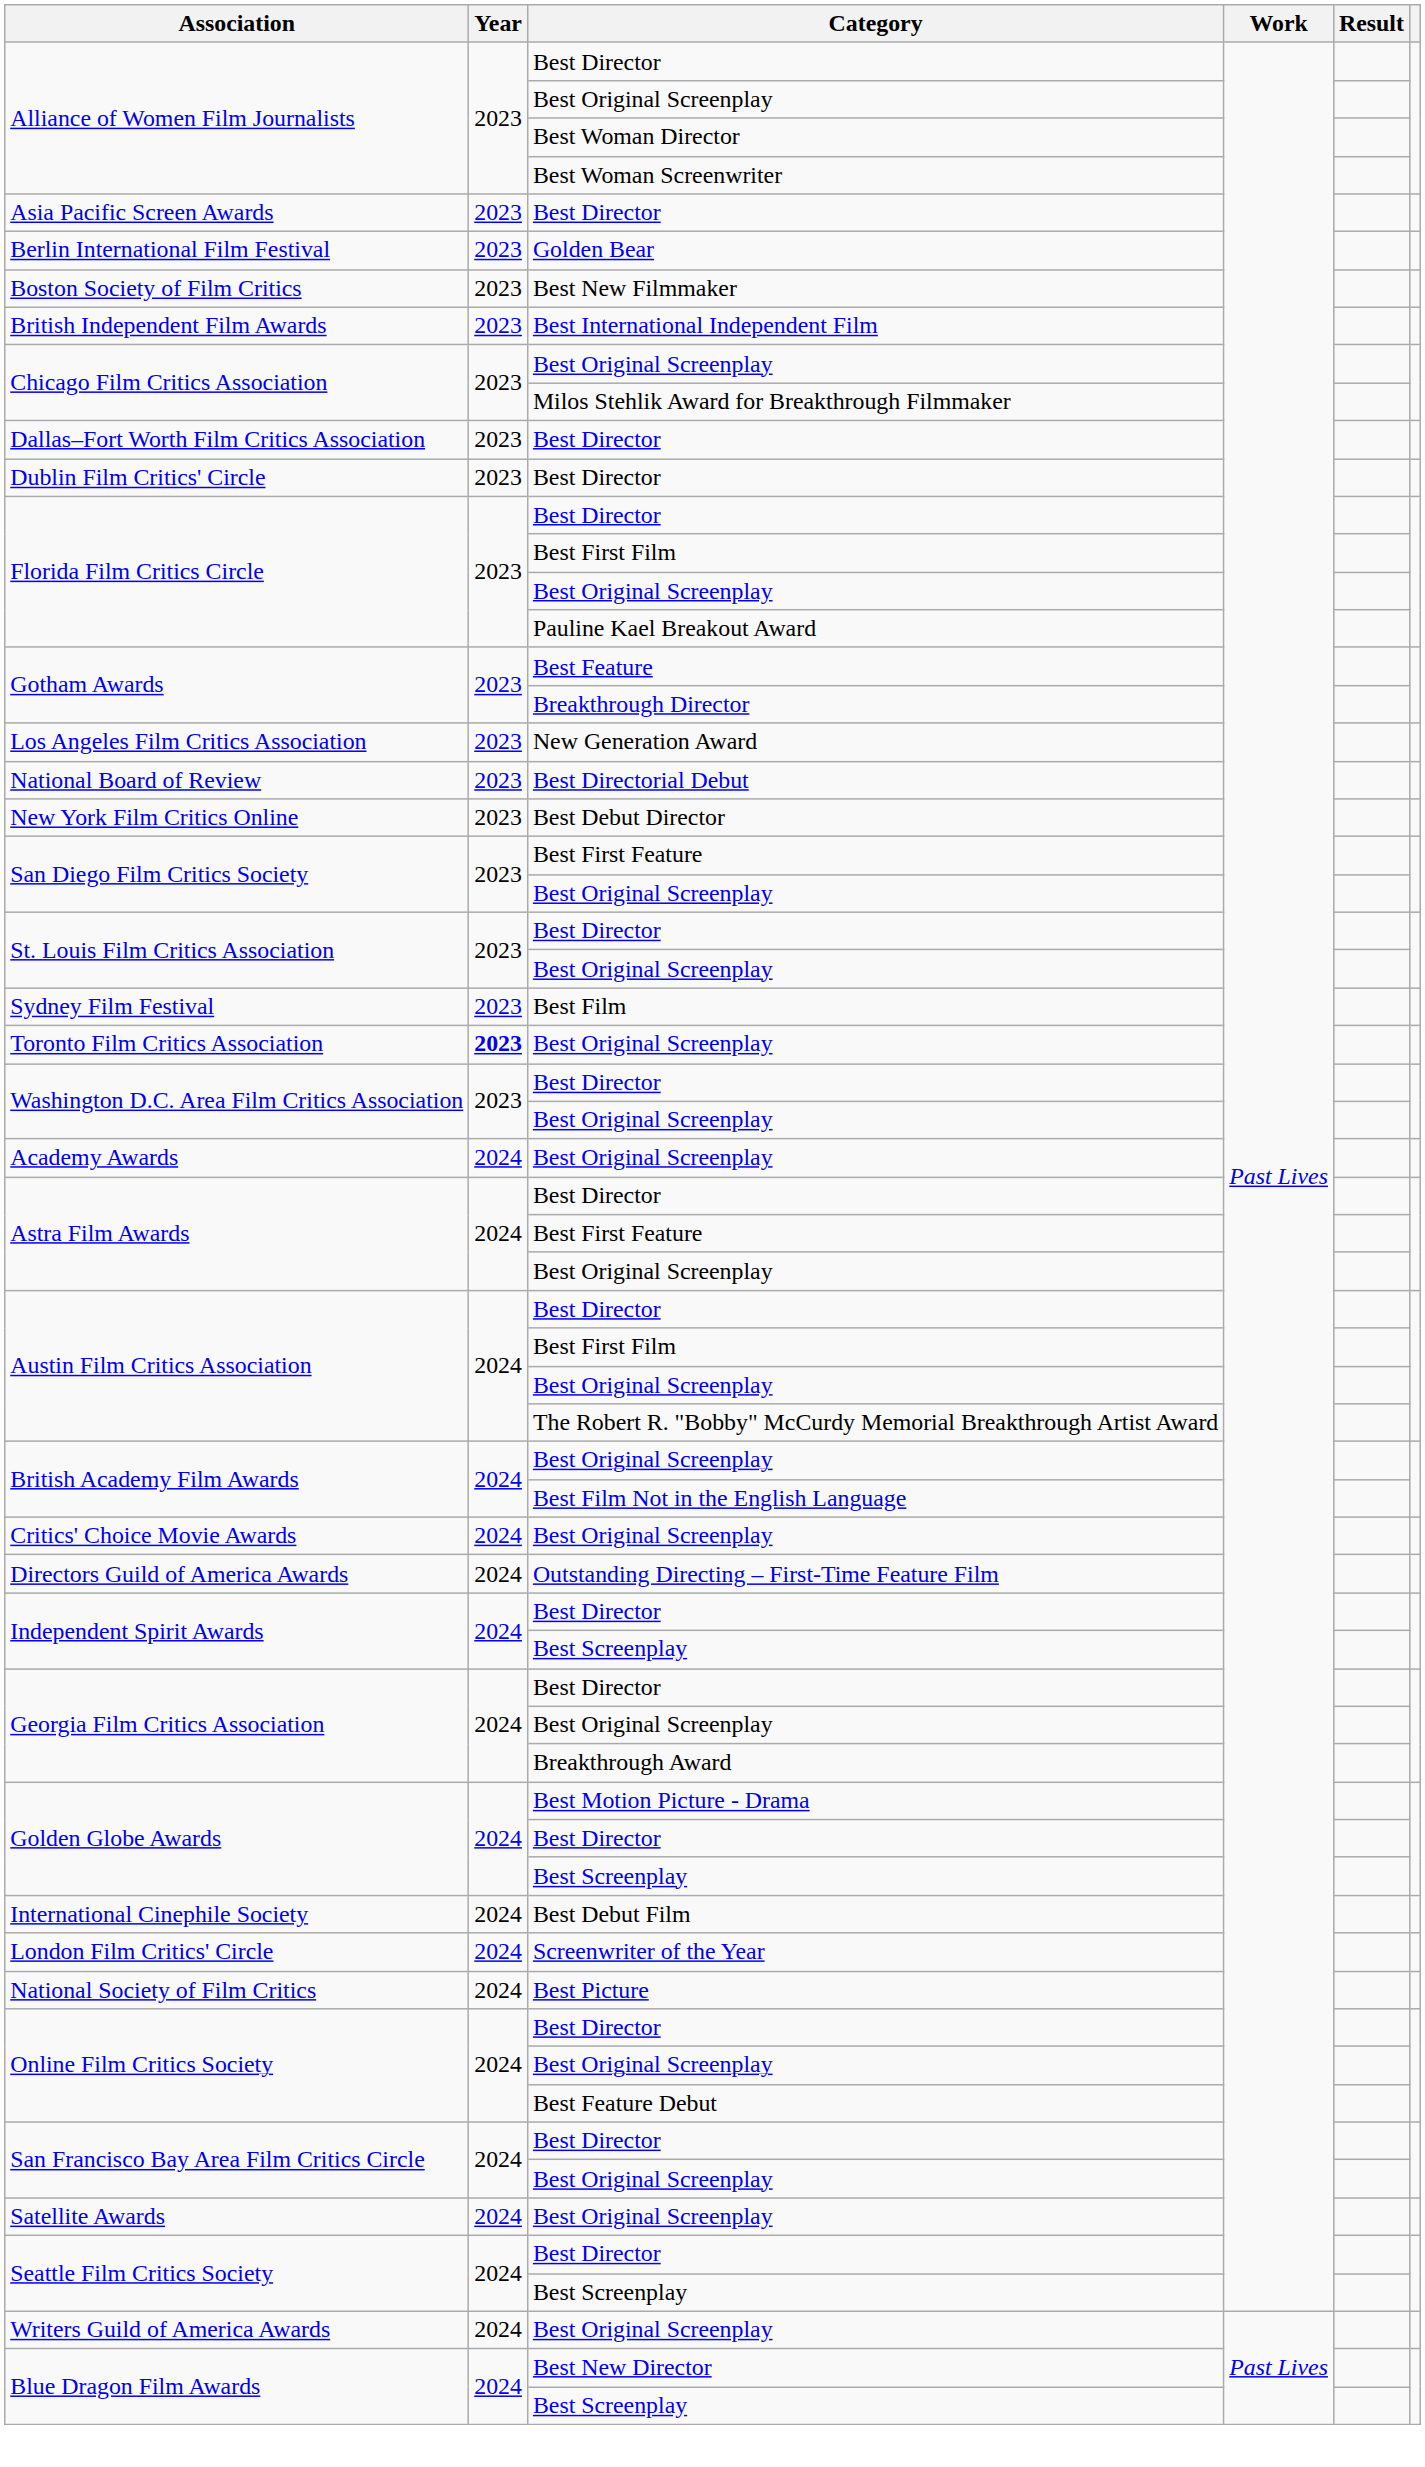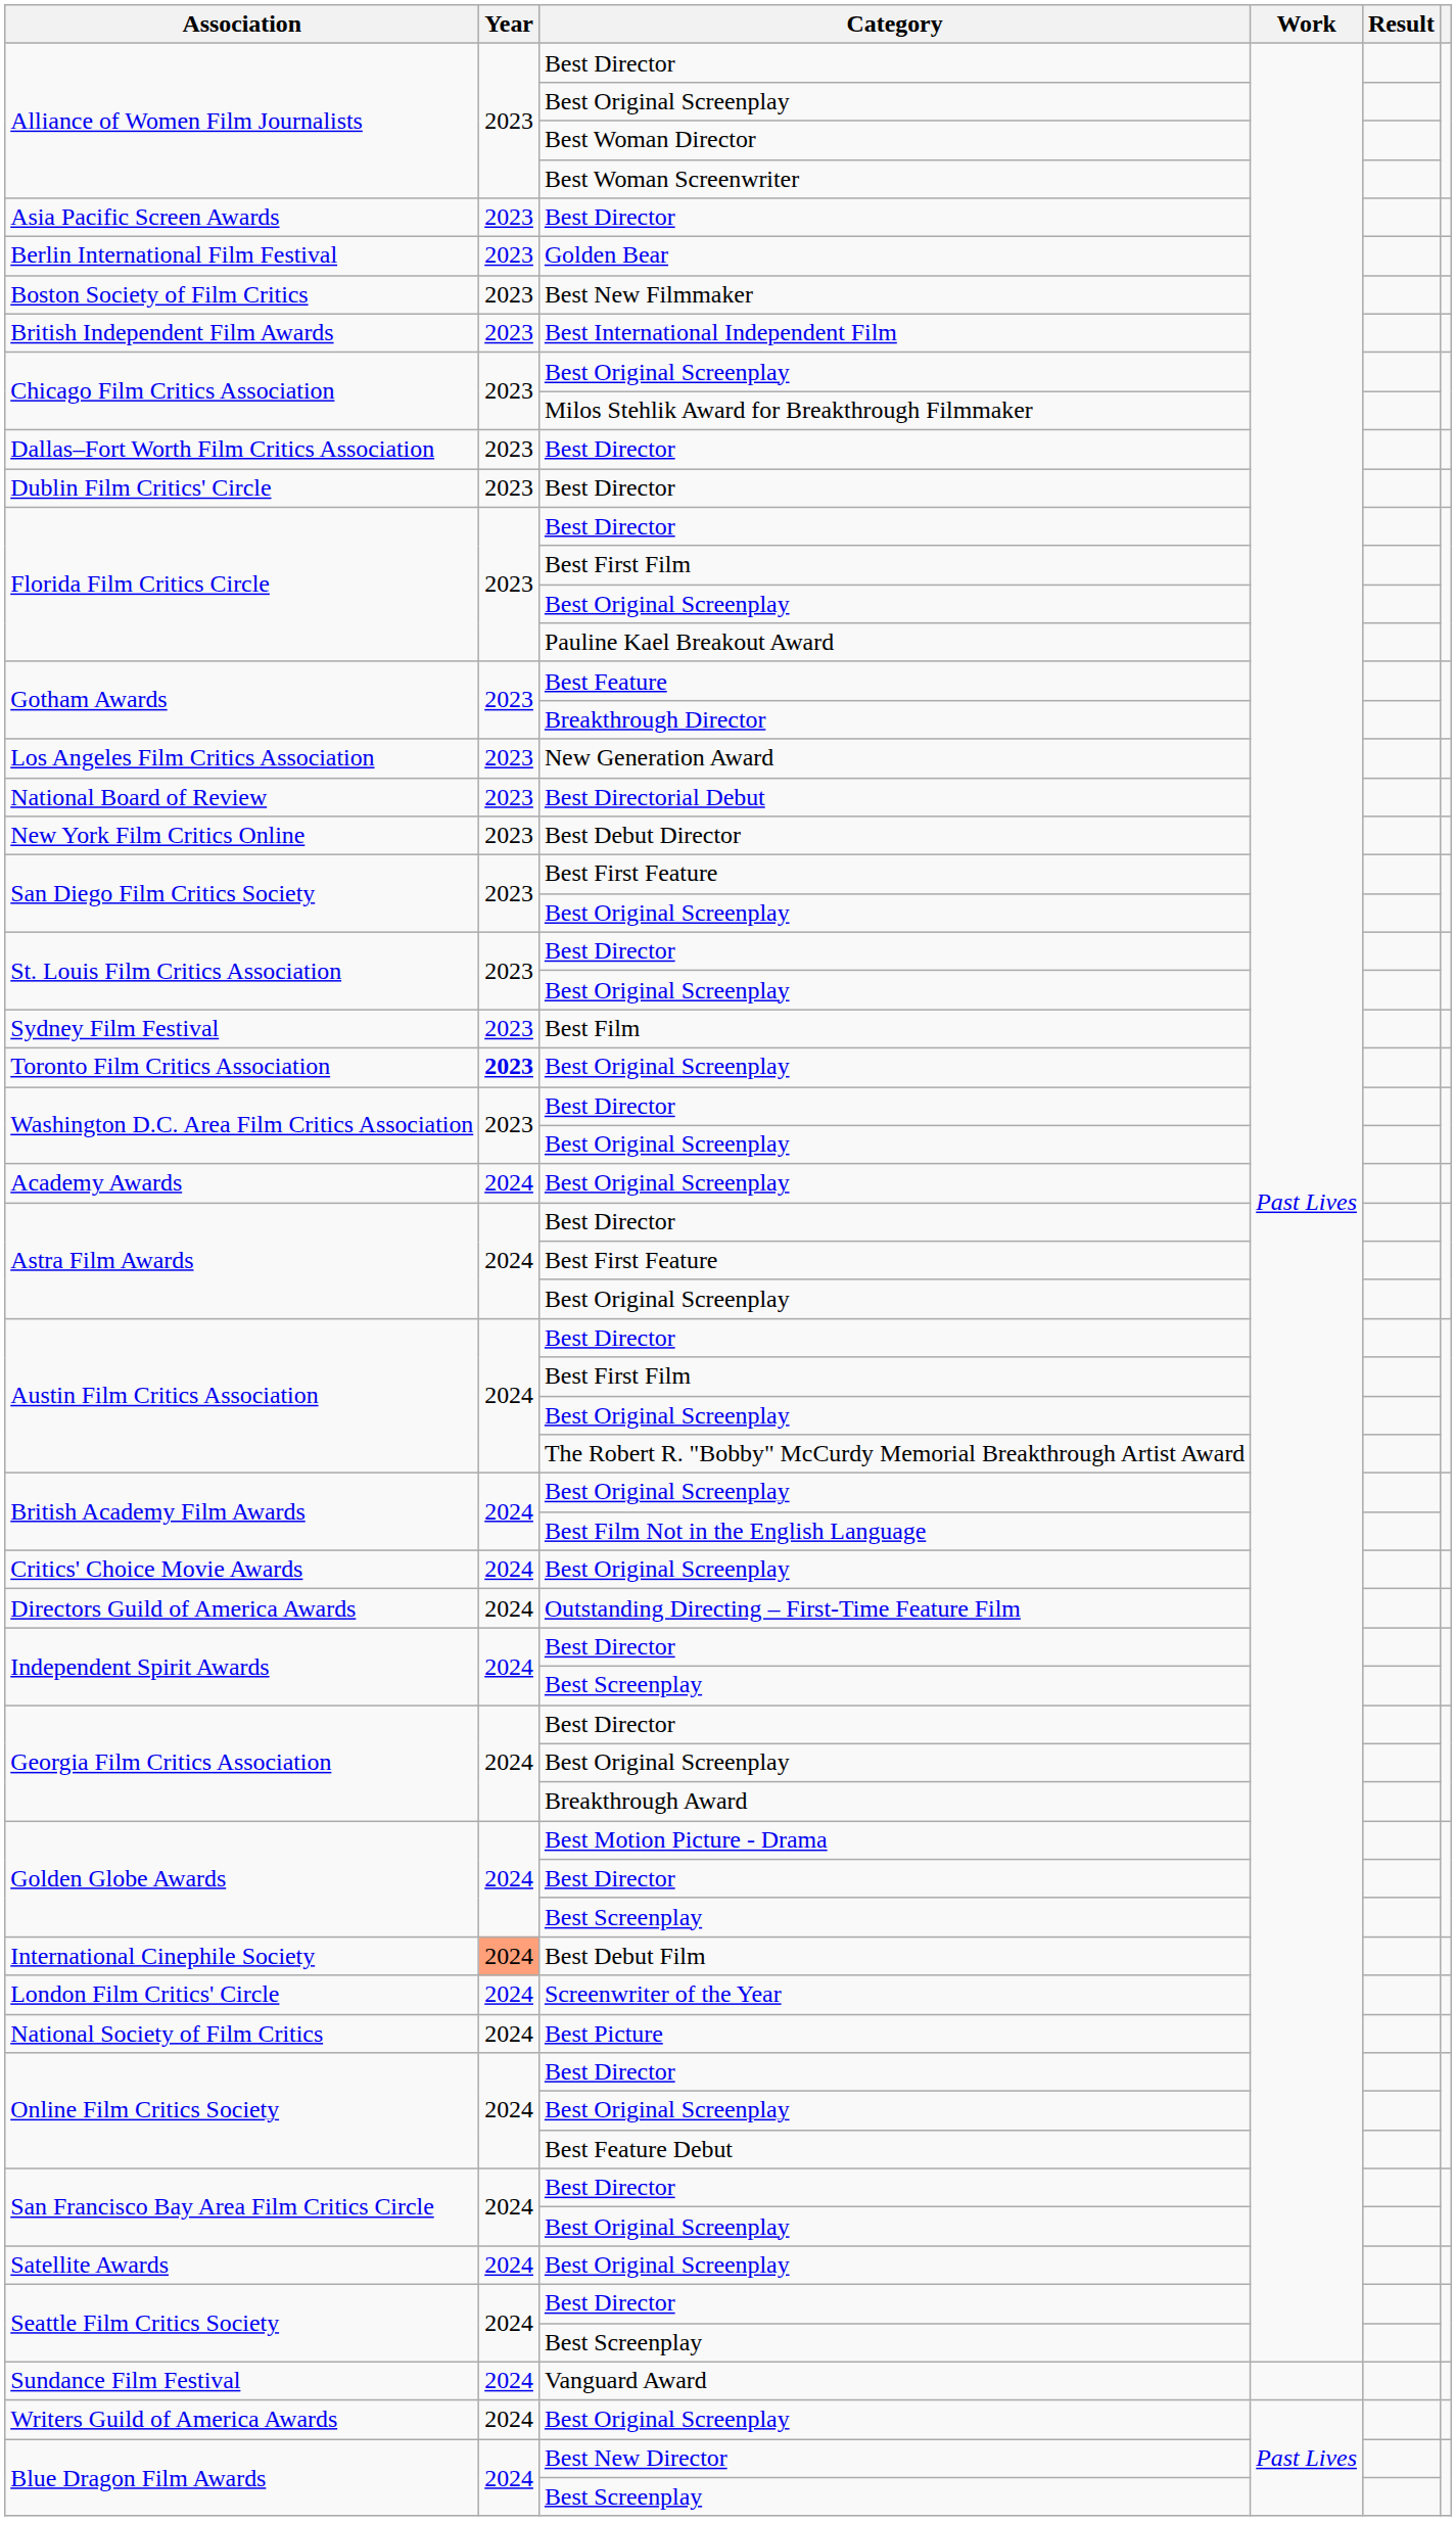 <table class="wikitable sortable">
 <tr>
 <th>Association</th>
 <th>Year</th>
 <th>Category</th>
 <th>Work</th>
 <th>Result</th>
 <th class="unsortable"></th>
 </tr>
 <tr>
 <td rowspan="4"><a href='#'>Alliance of Women Film Journalists</a></td>
 <td rowspan="4">2023</td>
 <td>Best Director</td>
 <td rowspan="60"><em><a href='#'>Past Lives</a></em></td>
 <td></td>
 <td rowspan="4"></td>
 </tr>
 <tr>
 <td>Best Original Screenplay</td>
 <td></td>
 </tr>
 <tr>
 <td>Best Woman Director</td>
 <td></td>
 </tr>
 <tr>
 <td>Best Woman Screenwriter</td>
 <td></td>
 </tr>
 <tr>
 <td><a href='#'>Asia Pacific Screen Awards</a></td>
 <td><a href='#'>2023</a></td>
 <td><a href='#'>Best Director</a></td>
 <td></td>
 <td></td>
 </tr>
 <tr>
 <td><a href='#'>Berlin International Film Festival</a></td>
 <td><a href='#'>2023</a></td>
 <td><a href='#'>Golden Bear</a></td>
 <td></td>
 <td></td>
 </tr>
 <tr>
 <td><a href='#'>Boston Society of Film Critics</a></td>
 <td>2023</td>
 <td>Best New Filmmaker</td>
 <td></td>
 <td></td>
 </tr>
 <tr>
 <td><a href='#'>British Independent Film Awards</a></td>
 <td><a href='#'>2023</a></td>
 <td><a href='#'>Best International Independent Film</a></td>
 <td></td>
 <td></td>
 </tr>
 <tr>
 <td rowspan="2"><a href='#'>Chicago Film Critics Association</a></td>
 <td rowspan="2">2023</td>
 <td><a href='#'>Best Original Screenplay</a></td>
 <td></td>
 <td rowspan="2"></td>
 </tr>
 <tr>
 <td>Milos Stehlik Award for Breakthrough Filmmaker</td>
 <td></td>
 </tr>
 <tr>
 <td><a href='#'>Dallas–Fort Worth Film Critics Association</a></td>
 <td>2023</td>
 <td><a href='#'>Best Director</a></td>
 <td></td>
 <td></td>
 </tr>
 <tr>
 <td><a href='#'>Dublin Film Critics' Circle</a></td>
 <td>2023</td>
 <td>Best Director</td>
 <td></td>
 <td></td>
 </tr>
 <tr>
 <td rowspan="4"><a href='#'>Florida Film Critics Circle</a></td>
 <td rowspan="4">2023</td>
 <td><a href='#'>Best Director</a></td>
 <td></td>
 <td rowspan="4"></td>
 </tr>
 <tr>
 <td>Best First Film</td>
 <td></td>
 </tr>
 <tr>
 <td><a href='#'>Best Original Screenplay</a></td>
 <td></td>
 </tr>
 <tr>
 <td>Pauline Kael Breakout Award</td>
 <td></td>
 </tr>
 <tr>
 <td rowspan="2"><a href='#'>Gotham Awards</a></td>
 <td rowspan="2"><a href='#'>2023</a></td>
 <td><a href='#'>Best Feature</a></td>
 <td></td>
 <td rowspan="2"></td>
 </tr>
 <tr>
 <td><a href='#'>Breakthrough Director</a></td>
 <td></td>
 </tr>
 <tr>
 <td><a href='#'>Los Angeles Film Critics Association</a></td>
 <td><a href='#'>2023</a></td>
 <td>New Generation Award</td>
 <td></td>
 <td></td>
 </tr>
 <tr>
 <td><a href='#'>National Board of Review</a></td>
 <td><a href='#'>2023</a></td>
 <td><a href='#'>Best Directorial Debut</a></td>
 <td></td>
 <td></td>
 </tr>
 <tr>
 <td><a href='#'>New York Film Critics Online</a></td>
 <td>2023</td>
 <td>Best Debut Director</td>
 <td></td>
 <td></td>
 </tr>
 <tr>
 <td rowspan="2"><a href='#'>San Diego Film Critics Society</a></td>
 <td rowspan="2">2023</td>
 <td>Best First Feature</td>
 <td></td>
 <td rowspan="2"></td>
 </tr>
 <tr>
 <td><a href='#'>Best Original Screenplay</a></td>
 <td></td>
 </tr>
 <tr>
 <td rowspan="2"><a href='#'>St. Louis Film Critics Association</a></td>
 <td rowspan="2">2023</td>
 <td><a href='#'>Best Director</a></td>
 <td></td>
 <td rowspan="2"></td>
 </tr>
 <tr>
 <td><a href='#'>Best Original Screenplay</a></td>
 <td></td>
 </tr>
 <tr>
 <td><a href='#'>Sydney Film Festival</a></td>
 <td><a href='#'>2023</a></td>
 <td>Best Film</td>
 <td></td>
 <td></td>
 </tr>
 <tr>
 <td><a href='#'>Toronto Film Critics Association</a></td>
 <td><strong><a href='#'>2023</a></strong></td>
 <td><a href='#'>Best Original Screenplay</a></td>
 <td></td>
 <td></td>
 </tr>
 <tr>
 <td rowspan="2"><a href='#'>Washington D.C. Area Film Critics Association</a></td>
 <td rowspan="2">2023</td>
 <td><a href='#'>Best Director</a></td>
 <td></td>
 <td rowspan="2"></td>
 </tr>
 <tr>
 <td><a href='#'>Best Original Screenplay</a></td>
 <td></td>
 </tr>
 <tr>
 <td><a href='#'>Academy Awards</a></td>
 <td><a href='#'>2024</a></td>
 <td><a href='#'>Best Original Screenplay</a></td>
 <td></td>
 <td></td>
 </tr>
 <tr>
 <td rowspan="3"><a href='#'>Astra Film Awards</a></td>
 <td rowspan="3">2024</td>
 <td>Best Director</td>
 <td></td>
 <td rowspan="3"></td>
 </tr>
 <tr>
 <td>Best First Feature</td>
 <td></td>
 </tr>
 <tr>
 <td>Best Original Screenplay</td>
 <td></td>
 </tr>
 <tr>
 <td rowspan="4"><a href='#'>Austin Film Critics Association</a></td>
 <td rowspan="4">2024</td>
 <td><a href='#'>Best Director</a></td>
 <td></td>
 <td rowspan="4"><br></td>
 </tr>
 <tr>
 <td>Best First Film</td>
 <td></td>
 </tr>
 <tr>
 <td><a href='#'>Best Original Screenplay</a></td>
 <td></td>
 </tr>
 <tr>
 <td>The Robert R. "Bobby" McCurdy Memorial Breakthrough Artist Award</td>
 <td></td>
 </tr>
 <tr>
 <td rowspan="2"><a href='#'>British Academy Film Awards</a></td>
 <td rowspan="2"><a href='#'>2024</a></td>
 <td><a href='#'>Best Original Screenplay</a></td>
 <td></td>
 <td rowspan="2"></td>
 </tr>
 <tr>
 <td><a href='#'>Best Film Not in the English Language</a></td>
 <td></td>
 </tr>
 <tr>
 <td><a href='#'>Critics' Choice Movie Awards</a></td>
 <td><a href='#'>2024</a></td>
 <td><a href='#'>Best Original Screenplay</a></td>
 <td></td>
 <td></td>
 </tr>
 <tr>
 <td><a href='#'>Directors Guild of America Awards</a></td>
 <td>2024</td>
 <td><a href='#'>Outstanding Directing – First-Time Feature Film</a></td>
 <td></td>
 <td></td>
 </tr>
 <tr>
 <td rowspan="2"><a href='#'>Independent Spirit Awards</a></td>
 <td rowspan="2"><a href='#'>2024</a></td>
 <td><a href='#'>Best Director</a></td>
 <td></td>
 <td rowspan="2"></td>
 </tr>
 <tr>
 <td><a href='#'>Best Screenplay</a></td>
 <td></td>
 </tr>
 <tr>
 <td rowspan="3"><a href='#'>Georgia Film Critics Association</a></td>
 <td rowspan="3">2024</td>
 <td>Best Director</td>
 <td></td>
 <td rowspan="3"></td>
 </tr>
 <tr>
 <td>Best Original Screenplay</td>
 <td></td>
 </tr>
 <tr>
 <td>Breakthrough Award</td>
 <td></td>
 </tr>
 <tr>
 <td rowspan="3"><a href='#'>Golden Globe Awards</a></td>
 <td rowspan="3"><a href='#'>2024</a></td>
 <td><a href='#'>Best Motion Picture - Drama</a></td>
 <td></td>
 <td rowspan="3"></td>
 </tr>
 <tr>
 <td><a href='#'>Best Director</a></td>
 <td></td>
 </tr>
 <tr>
 <td><a href='#'>Best Screenplay</a></td>
 <td></td>
 </tr>
 <tr>
 <td><a href='#'>International Cinephile Society</a></td>
-<td>2024</td>
+<td style="background: lightsalmon;">2024</td>
 <td>Best Debut Film</td>
 <td></td>
 <td></td>
 </tr>
 <tr>
 <td><a href='#'>London Film Critics' Circle</a></td>
 <td><a href='#'>2024</a></td>
 <td><a href='#'>Screenwriter of the Year</a></td>
 <td></td>
 <td></td>
 </tr>
 <tr>
 <td><a href='#'>National Society of Film Critics</a></td>
 <td>2024</td>
 <td><a href='#'>Best Picture</a></td>
 <td></td>
 <td></td>
 </tr>
 <tr>
 <td rowspan="3"><a href='#'>Online Film Critics Society</a></td>
 <td rowspan="3">2024</td>
 <td><a href='#'>Best Director</a></td>
 <td></td>
 <td rowspan="3"></td>
 </tr>
 <tr>
 <td><a href='#'>Best Original Screenplay</a></td>
 <td></td>
 </tr>
 <tr>
 <td>Best Feature Debut</td>
 <td></td>
 </tr>
 <tr>
 <td rowspan="2"><a href='#'>San Francisco Bay Area Film Critics Circle</a></td>
 <td rowspan="2">2024</td>
 <td><a href='#'>Best Director</a></td>
 <td></td>
 <td rowspan="2"></td>
 </tr>
 <tr>
 <td><a href='#'>Best Original Screenplay</a></td>
 <td></td>
 </tr>
 <tr>
 <td><a href='#'>Satellite Awards</a></td>
 <td><a href='#'>2024</a></td>
 <td><a href='#'>Best Original Screenplay</a></td>
 <td></td>
 <td></td>
 </tr>
 <tr>
 <td rowspan="2"><a href='#'>Seattle Film Critics Society</a></td>
 <td rowspan="2">2024</td>
 <td><a href='#'>Best Director</a></td>
 <td></td>
 <td rowspan="2"></td>
 </tr>
 <tr>
 <td>Best Screenplay</td>
 <td></td>
 </tr>
 <tr>
+<td><a href='#'>Sundance Film Festival</a></td>
+<td><a href='#'>2024</a></td>
+<td>Vanguard Award</td>
+<td></td>
+<td></td>
+<td></td>
+</tr>
+<tr>
 <td><a href='#'>Writers Guild of America Awards</a></td>
 <td>2024</td>
 <td><a href='#'>Best Original Screenplay</a></td>
 <td rowspan="3"><em><a href='#'>Past Lives</a></em></td>
 <td></td>
 <td></td>
 </tr>
 <tr>
 <td rowspan="2"><a href='#'>Blue Dragon Film Awards</a></td>
 <td rowspan="2"><a href='#'>2024</a></td>
 <td><a href='#'>Best New Director</a></td>
 <td></td>
 <td rowspan="2"></td>
 </tr>
 <tr>
 <td><a href='#'>Best Screenplay</a></td>
 <td></td>
 </tr>
 </table>
